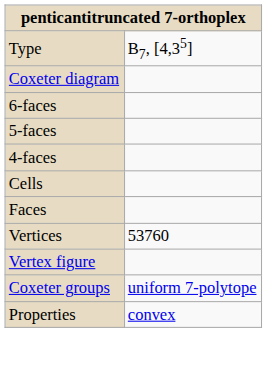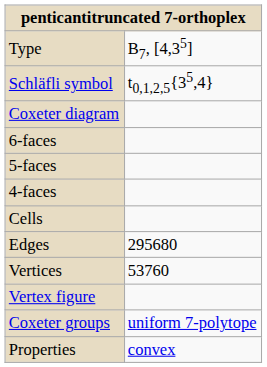 <table class="wikitable" align="right" style="margin-left:10px" width="250">
 <tr>
 <th style="background:#e7dcc3;" colspan="2">penticantitruncated 7-orthoplex</th>
 </tr>
 <tr>
 <td style="background:#e7dcc3;">Type</td>
 <td>B<sub>7</sub>, [4,3<sup>5</sup>]</td>
+</tr>
+<tr>
+<td style="background:#e7dcc3;"><a href='#'>Schläfli symbol</a></td>
+<td>t<sub>0,1,2,5</sub>{3<sup>5</sup>,4}</td>
 </tr>
 <tr>
 <td style="background:#e7dcc3;"><a href='#'>Coxeter diagram</a></td>
 <td><br></td>
 </tr>
 <tr>
 <td style="background:#e7dcc3;">6-faces</td>
 <td></td>
 </tr>
 <tr>
 <td style="background:#e7dcc3;">5-faces</td>
 <td></td>
 </tr>
 <tr>
 <td style="background:#e7dcc3;">4-faces</td>
 <td></td>
 </tr>
 <tr>
 <td style="background:#e7dcc3;">Cells</td>
 <td></td>
 </tr>
 <tr>
-<td style="background:#e7dcc3;">Faces</td>
-<td></td>
+<td style="background:#e7dcc3;">Edges</td>
+<td>295680</td>
 </tr>
 <tr>
 <td style="background:#e7dcc3;">Vertices</td>
 <td>53760</td>
 </tr>
 <tr>
 <td style="background:#e7dcc3;"><a href='#'>Vertex figure</a></td>
 <td></td>
 </tr>
 <tr>
 <td style="background:#e7dcc3;"><a href='#'>Coxeter groups</a></td>
 <td><a href='#'>uniform 7-polytope</a></td>
 </tr>
 <tr>
 <td style="background:#e7dcc3;">Properties</td>
 <td><a href='#'>convex</a></td>
 </tr>
 </table>
